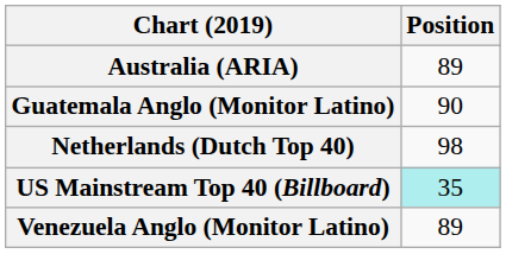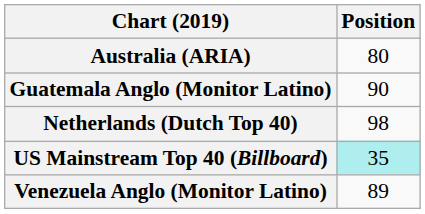 <table class="wikitable sortable plainrowheaders" style="text-align:center">
 <tr>
 <th scope="col">Chart (2019)</th>
 <th scope="col">Position</th>
 </tr>
 <tr>
 <th scope="row">Australia (ARIA)</th>
-<td>89</td>
+<td>80</td>
 </tr>
 <tr>
 <th scope="row">Guatemala Anglo (Monitor Latino)</th>
 <td>90</td>
 </tr>
 <tr>
 <th scope="row">Netherlands (Dutch Top 40)</th>
 <td>98</td>
 </tr>
 <tr>
 <th scope="row">US Mainstream Top 40 (<em>Billboard</em>)</th>
 <td style="background: paleturquoise;">35</td>
 </tr>
 <tr>
 <th scope="row">Venezuela Anglo (Monitor Latino)</th>
 <td>89</td>
 </tr>
 </table>
